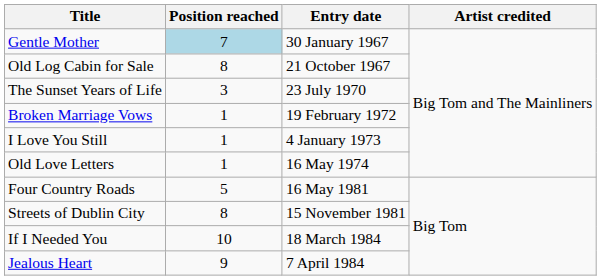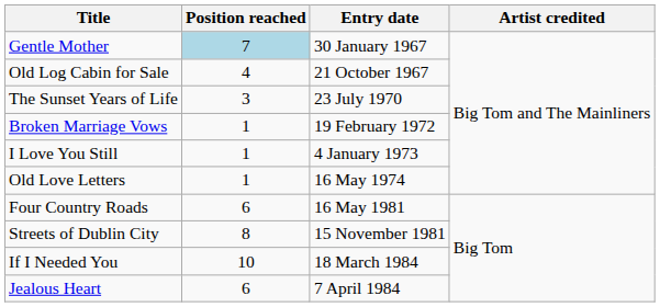 <table class="wikitable">
 <tr>
 <th>Title</th>
 <th>Position reached</th>
 <th>Entry date</th>
 <th>Artist credited</th>
 </tr>
 <tr>
 <td><a href='#'>Gentle Mother</a></td>
 <td style="background: lightblue; text-align:center;">7</td>
 <td>30 January 1967</td>
 <td rowspan="6">Big Tom and The Mainliners</td>
 </tr>
 <tr>
 <td>Old Log Cabin for Sale</td>
-<td style="text-align:center;">8</td>
+<td style="text-align:center;">4</td>
 <td>21 October 1967</td>
 </tr>
 <tr>
 <td>The Sunset Years of Life</td>
 <td style="text-align:center;">3</td>
 <td>23 July 1970</td>
 </tr>
 <tr>
 <td><a href='#'>Broken Marriage Vows</a></td>
 <td style="text-align:center;">1</td>
 <td>19 February 1972</td>
 </tr>
 <tr>
 <td>I Love You Still</td>
 <td style="text-align:center;">1</td>
 <td>4 January 1973</td>
 </tr>
 <tr>
 <td>Old Love Letters</td>
 <td style="text-align:center;">1</td>
 <td>16 May 1974</td>
 </tr>
 <tr>
 <td>Four Country Roads</td>
-<td style="text-align:center;">5</td>
+<td style="text-align:center;">6</td>
 <td>16 May 1981</td>
 <td rowspan="4">Big Tom</td>
 </tr>
 <tr>
 <td>Streets of Dublin City</td>
 <td style="text-align:center;">8</td>
 <td>15 November 1981</td>
 </tr>
 <tr>
 <td>If I Needed You</td>
 <td style="text-align:center;">10</td>
 <td>18 March 1984</td>
 </tr>
 <tr>
 <td><a href='#'>Jealous Heart</a></td>
-<td style="text-align:center;">9</td>
+<td style="text-align:center;">6</td>
 <td>7 April 1984</td>
 </tr>
 </table>
